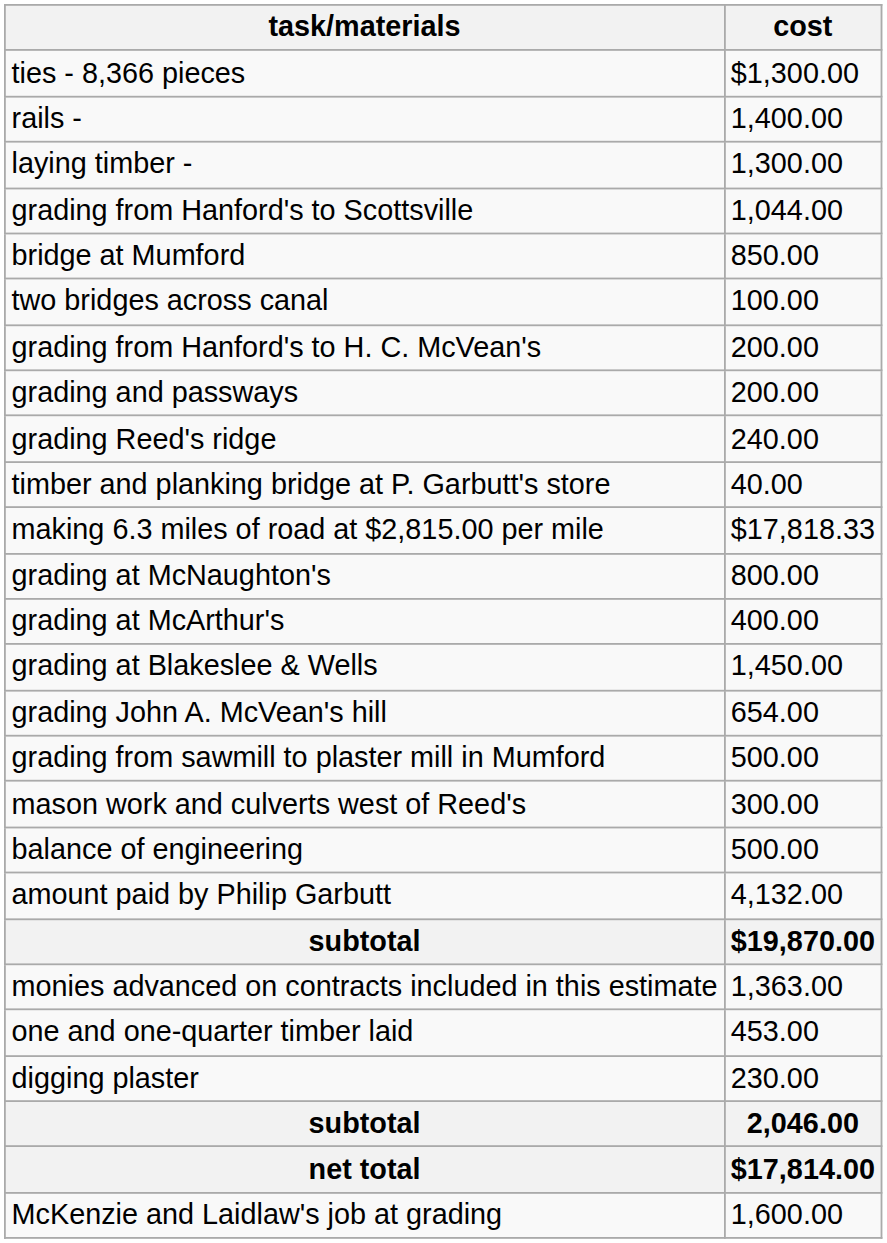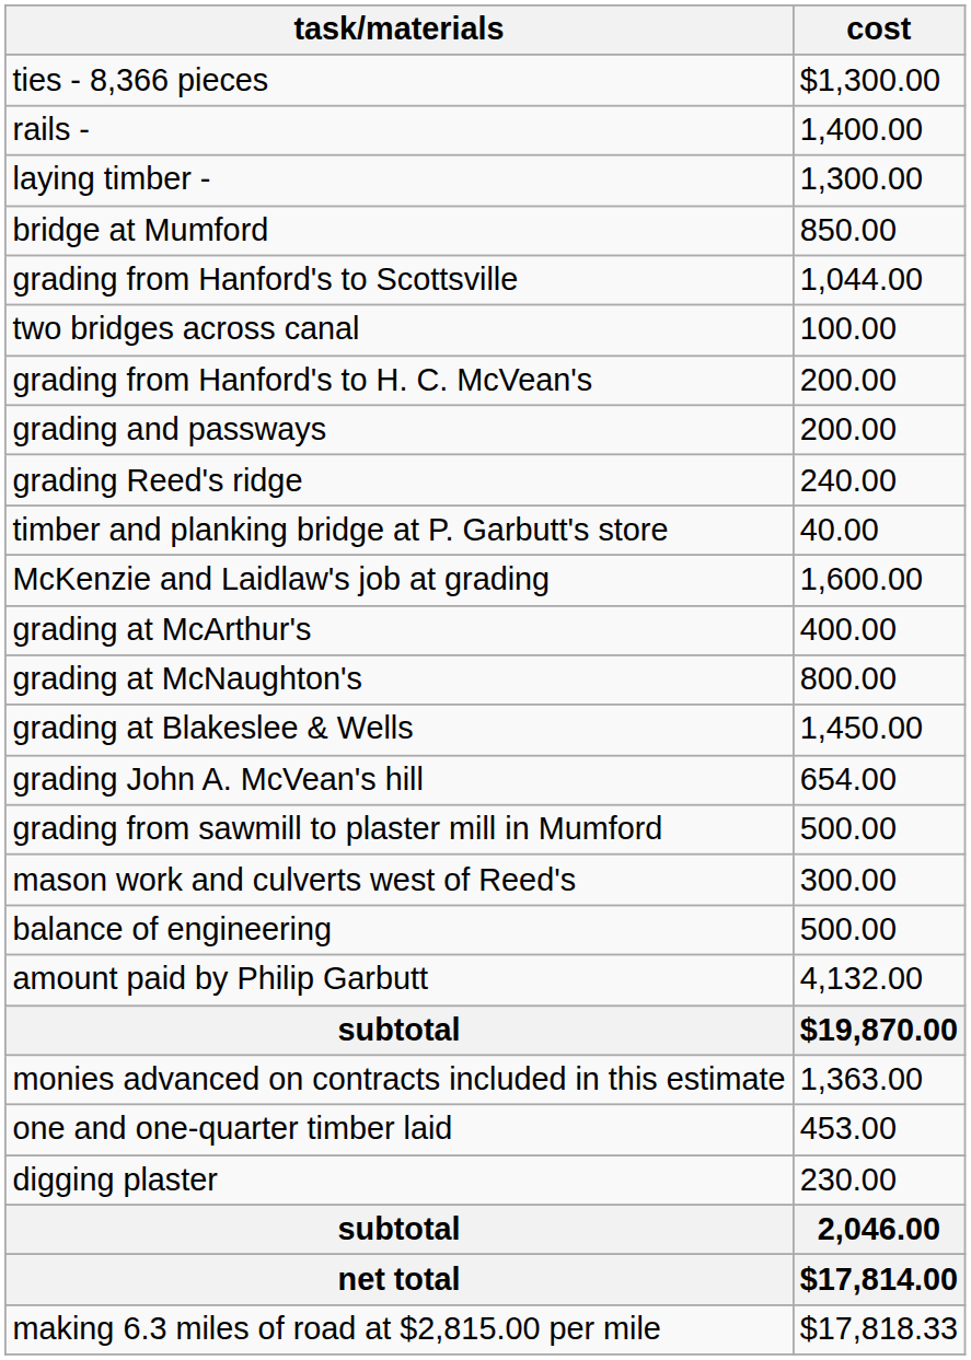 <table class=wikitable>
 <tr>
 <th>task/materials</th>
 <th>cost</th>
 </tr>
 <tr>
 <td>ties - 8,366 pieces</td>
 <td>$1,300.00</td>
 </tr>
 <tr>
 <td>rails - </td>
 <td>1,400.00</td>
 </tr>
 <tr>
 <td>laying timber - </td>
 <td>1,300.00</td>
 </tr>
 <tr>
+<td>bridge at Mumford</td>
+<td>850.00</td>
+</tr>
+<tr>
 <td>grading from Hanford's to Scottsville</td>
 <td>1,044.00</td>
-</tr>
-<tr>
-<td>bridge at Mumford</td>
-<td>850.00</td>
 </tr>
 <tr>
 <td>two bridges across canal</td>
 <td>100.00</td>
 </tr>
 <tr>
 <td>grading from Hanford's to H. C. McVean's</td>
 <td>200.00</td>
 </tr>
 <tr>
 <td>grading and passways</td>
 <td>200.00</td>
 </tr>
 <tr>
 <td>grading Reed's ridge</td>
 <td>240.00</td>
 </tr>
 <tr>
 <td>timber and planking bridge at P. Garbutt's store</td>
 <td>40.00</td>
 </tr>
 <tr>
-<td>making 6.3 miles of road at $2,815.00 per mile</td>
-<td>$17,818.33</td>
+<td>McKenzie and Laidlaw's job at grading</td>
+<td>1,600.00</td>
+</tr>
+<tr>
+<td>grading at McArthur's</td>
+<td>400.00</td>
 </tr>
 <tr>
 <td>grading at McNaughton's</td>
 <td>800.00</td>
-</tr>
-<tr>
-<td>grading at McArthur's</td>
-<td>400.00</td>
 </tr>
 <tr>
 <td>grading at Blakeslee & Wells</td>
 <td>1,450.00</td>
 </tr>
 <tr>
 <td>grading John A. McVean's hill</td>
 <td>654.00</td>
 </tr>
 <tr>
 <td>grading from sawmill to plaster mill in Mumford</td>
 <td>500.00</td>
 </tr>
 <tr>
 <td>mason work and culverts west of Reed's</td>
 <td>300.00</td>
 </tr>
 <tr>
 <td>balance of engineering</td>
 <td>500.00</td>
 </tr>
 <tr>
 <td>amount paid by Philip Garbutt</td>
 <td>4,132.00</td>
 </tr>
 <tr>
 <th>subtotal</th>
 <th>$19,870.00</th>
 </tr>
 <tr>
 <td>monies advanced on contracts included in this estimate</td>
 <td>1,363.00</td>
 </tr>
 <tr>
 <td>one and one-quarter timber laid</td>
 <td>453.00</td>
 </tr>
 <tr>
 <td>digging plaster</td>
 <td>230.00</td>
 </tr>
 <tr>
 <th>subtotal</th>
 <th>2,046.00</th>
 </tr>
 <tr>
 <th>net total</th>
 <th>$17,814.00</th>
 </tr>
 <tr>
-<td>McKenzie and Laidlaw's job at grading</td>
-<td>1,600.00</td>
+<td>making 6.3 miles of road at $2,815.00 per mile</td>
+<td>$17,818.33</td>
 </tr>
 </table>
